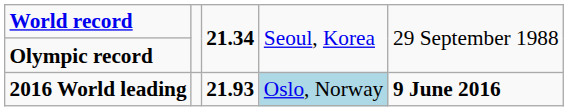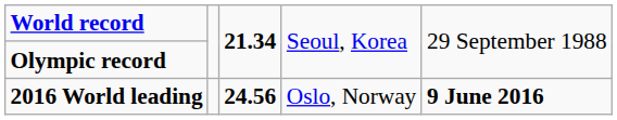 <table class="wikitable">
 <tr>
 <td><strong><a href='#'>World record</a></strong></td>
 <td rowspan=2></td>
 <td rowspan=2><strong>21.34</strong></td>
 <td rowspan=2><a href='#'>Seoul</a>, <a href='#'>Korea</a></td>
 <td rowspan=2>29 September 1988</td>
 </tr>
 <tr>
 <td><strong>Olympic record</strong></td>
 </tr>
 <tr>
 <td><strong>2016 World leading</strong></td>
 <td></td>
-<td><strong>21.93</strong></td>
-<td style="background: lightblue;"><a href='#'>Oslo</a>, Norway</td>
+<td><strong>24.56</strong></td>
+<td><a href='#'>Oslo</a>, Norway</td>
 <td><strong>9 June 2016</strong></td>
 </tr>
 </table>
